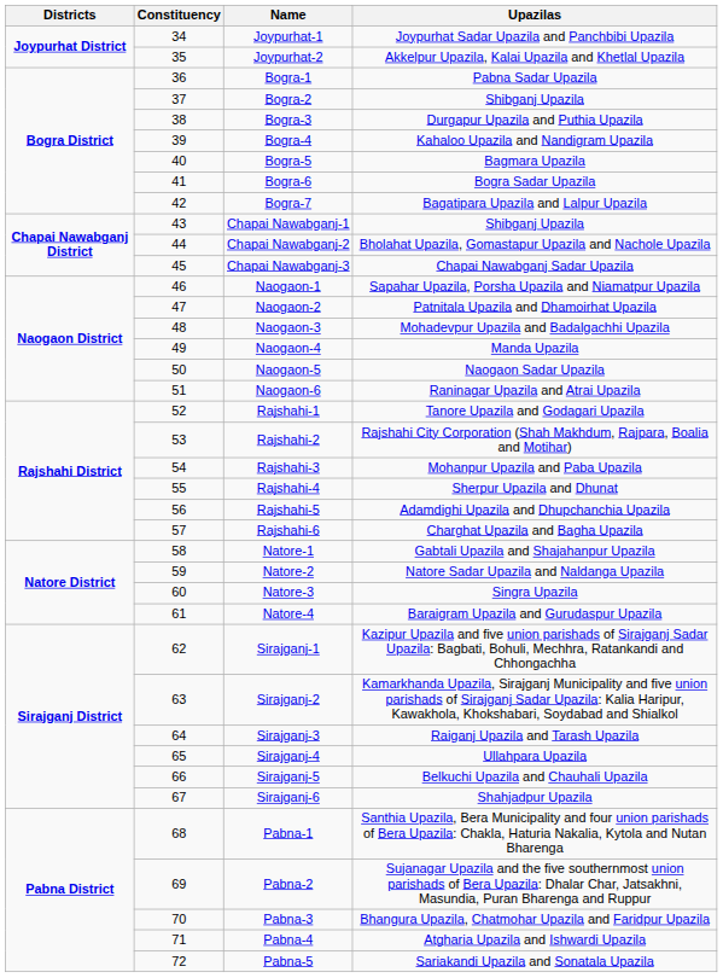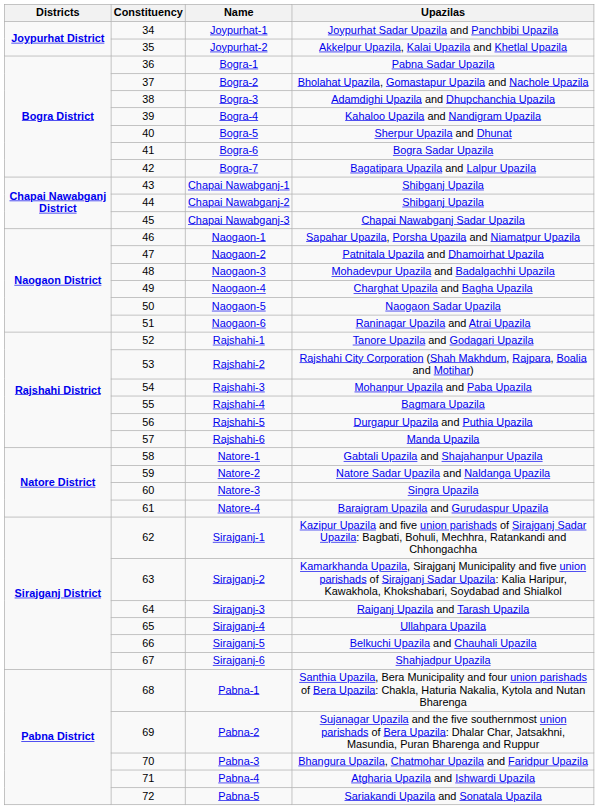 <table class=wikitable style=text-align:center>
 <tr>
 <th width=150>Districts</th>
 <th width=50>Constituency</th>
 <th width=150>Name</th>
 <th>Upazilas</th>
 </tr>
 <tr>
 <td rowspan=2 align=center><strong><a href='#'>Joypurhat District</a></strong></td>
 <td>34</td>
 <td><a href='#'>Joypurhat-1</a></td>
 <td><a href='#'>Joypurhat Sadar Upazila</a> and <a href='#'>Panchbibi Upazila</a></td>
 </tr>
 <tr>
 <td>35</td>
 <td><a href='#'>Joypurhat-2</a></td>
 <td><a href='#'>Akkelpur Upazila</a>, <a href='#'>Kalai Upazila</a> and <a href='#'>Khetlal Upazila</a></td>
 </tr>
 <tr>
 <td rowspan=7 align=center><strong><a href='#'>Bogra District</a></strong></td>
 <td>36</td>
 <td><a href='#'>Bogra-1</a></td>
 <td><a href='#'>Pabna Sadar Upazila</a></td>
 </tr>
 <tr>
 <td>37</td>
 <td><a href='#'>Bogra-2</a></td>
-<td><a href='#'>Shibganj Upazila</a></td>
+<td><a href='#'>Bholahat Upazila</a>, <a href='#'>Gomastapur Upazila</a> and <a href='#'>Nachole Upazila</a></td>
 </tr>
 <tr>
 <td>38</td>
 <td><a href='#'>Bogra-3</a></td>
-<td><a href='#'>Durgapur Upazila</a> and <a href='#'>Puthia Upazila</a></td>
+<td><a href='#'>Adamdighi Upazila</a> and <a href='#'>Dhupchanchia Upazila</a></td>
 </tr>
 <tr>
 <td>39</td>
 <td><a href='#'>Bogra-4</a></td>
 <td><a href='#'>Kahaloo Upazila</a> and <a href='#'>Nandigram Upazila</a></td>
 </tr>
 <tr>
 <td>40</td>
 <td><a href='#'>Bogra-5</a></td>
-<td><a href='#'>Bagmara Upazila</a></td>
+<td><a href='#'>Sherpur Upazila</a> and <a href='#'>Dhunat</a></td>
 </tr>
 <tr>
 <td>41</td>
 <td><a href='#'>Bogra-6</a></td>
 <td><a href='#'>Bogra Sadar Upazila</a></td>
 </tr>
 <tr>
 <td>42</td>
 <td><a href='#'>Bogra-7</a></td>
 <td><a href='#'>Bagatipara Upazila</a> and <a href='#'>Lalpur Upazila</a></td>
 </tr>
 <tr>
 <td rowspan=3 align=center><strong><a href='#'>Chapai Nawabganj District</a></strong></td>
 <td>43</td>
 <td><a href='#'>Chapai Nawabganj-1</a></td>
 <td><a href='#'>Shibganj Upazila</a></td>
 </tr>
 <tr>
 <td>44</td>
 <td><a href='#'>Chapai Nawabganj-2</a></td>
-<td><a href='#'>Bholahat Upazila</a>, <a href='#'>Gomastapur Upazila</a> and <a href='#'>Nachole Upazila</a></td>
+<td><a href='#'>Shibganj Upazila</a></td>
 </tr>
 <tr>
 <td>45</td>
 <td><a href='#'>Chapai Nawabganj-3</a></td>
 <td><a href='#'>Chapai Nawabganj Sadar Upazila</a></td>
 </tr>
 <tr>
 <td rowspan=6 align=center><strong><a href='#'>Naogaon District</a></strong></td>
 <td>46</td>
 <td><a href='#'>Naogaon-1</a></td>
 <td><a href='#'>Sapahar Upazila</a>, <a href='#'>Porsha Upazila</a> and <a href='#'>Niamatpur Upazila</a></td>
 </tr>
 <tr>
 <td>47</td>
 <td><a href='#'>Naogaon-2</a></td>
 <td><a href='#'>Patnitala Upazila</a> and <a href='#'>Dhamoirhat Upazila</a></td>
 </tr>
 <tr>
 <td>48</td>
 <td><a href='#'>Naogaon-3</a></td>
 <td><a href='#'>Mohadevpur Upazila</a> and <a href='#'>Badalgachhi Upazila</a></td>
 </tr>
 <tr>
 <td>49</td>
 <td><a href='#'>Naogaon-4</a></td>
-<td><a href='#'>Manda Upazila</a></td>
+<td><a href='#'>Charghat Upazila</a> and <a href='#'>Bagha Upazila</a></td>
 </tr>
 <tr>
 <td>50</td>
 <td><a href='#'>Naogaon-5</a></td>
 <td><a href='#'>Naogaon Sadar Upazila</a></td>
 </tr>
 <tr>
 <td>51</td>
 <td><a href='#'>Naogaon-6</a></td>
 <td><a href='#'>Raninagar Upazila</a> and <a href='#'>Atrai Upazila</a></td>
 </tr>
 <tr>
 <td rowspan=6 align=center><strong><a href='#'>Rajshahi District</a></strong></td>
 <td>52</td>
 <td><a href='#'>Rajshahi-1</a></td>
 <td><a href='#'>Tanore Upazila</a> and <a href='#'>Godagari Upazila</a></td>
 </tr>
 <tr>
 <td>53</td>
 <td><a href='#'>Rajshahi-2</a></td>
 <td><a href='#'>Rajshahi City Corporation</a> (<a href='#'>Shah Makhdum</a>, <a href='#'>Rajpara</a>, <a href='#'>Boalia</a> and <a href='#'>Motihar</a>)</td>
 </tr>
 <tr>
 <td>54</td>
 <td><a href='#'>Rajshahi-3</a></td>
 <td><a href='#'>Mohanpur Upazila</a> and <a href='#'>Paba Upazila</a></td>
 </tr>
 <tr>
 <td>55</td>
 <td><a href='#'>Rajshahi-4</a></td>
-<td><a href='#'>Sherpur Upazila</a> and <a href='#'>Dhunat</a></td>
+<td><a href='#'>Bagmara Upazila</a></td>
 </tr>
 <tr>
 <td>56</td>
 <td><a href='#'>Rajshahi-5</a></td>
-<td><a href='#'>Adamdighi Upazila</a> and <a href='#'>Dhupchanchia Upazila</a></td>
+<td><a href='#'>Durgapur Upazila</a> and <a href='#'>Puthia Upazila</a></td>
 </tr>
 <tr>
 <td>57</td>
 <td><a href='#'>Rajshahi-6</a></td>
-<td><a href='#'>Charghat Upazila</a> and <a href='#'>Bagha Upazila</a></td>
+<td><a href='#'>Manda Upazila</a></td>
 </tr>
 <tr>
 <td rowspan=4 align=center><strong><a href='#'>Natore District</a></strong></td>
 <td>58</td>
 <td><a href='#'>Natore-1</a></td>
 <td><a href='#'>Gabtali Upazila</a> and <a href='#'>Shajahanpur Upazila</a></td>
 </tr>
 <tr>
 <td>59</td>
 <td><a href='#'>Natore-2</a></td>
 <td><a href='#'>Natore Sadar Upazila</a> and <a href='#'>Naldanga Upazila</a></td>
 </tr>
 <tr>
 <td>60</td>
 <td><a href='#'>Natore-3</a></td>
 <td><a href='#'>Singra Upazila</a></td>
 </tr>
 <tr>
 <td>61</td>
 <td><a href='#'>Natore-4</a></td>
 <td><a href='#'>Baraigram Upazila</a> and <a href='#'>Gurudaspur Upazila</a></td>
 </tr>
 <tr>
 <td rowspan=6 align=center><strong><a href='#'>Sirajganj District</a></strong></td>
 <td>62</td>
 <td><a href='#'>Sirajganj-1</a></td>
 <td><a href='#'>Kazipur Upazila</a> and five <a href='#'>union parishads</a> of <a href='#'>Sirajganj Sadar Upazila</a>: Bagbati, Bohuli, Mechhra, Ratankandi and Chhongachha</td>
 </tr>
 <tr>
 <td>63</td>
 <td><a href='#'>Sirajganj-2</a></td>
 <td><a href='#'>Kamarkhanda Upazila</a>, Sirajganj Municipality and five <a href='#'>union parishads</a> of <a href='#'>Sirajganj Sadar Upazila</a>: Kalia Haripur, Kawakhola, Khokshabari, Soydabad and Shialkol</td>
 </tr>
 <tr>
 <td>64</td>
 <td><a href='#'>Sirajganj-3</a></td>
 <td><a href='#'>Raiganj Upazila</a> and <a href='#'>Tarash Upazila</a></td>
 </tr>
 <tr>
 <td>65</td>
 <td><a href='#'>Sirajganj-4</a></td>
 <td><a href='#'>Ullahpara Upazila</a></td>
 </tr>
 <tr>
 <td>66</td>
 <td><a href='#'>Sirajganj-5</a></td>
 <td><a href='#'>Belkuchi Upazila</a> and <a href='#'>Chauhali Upazila</a></td>
 </tr>
 <tr>
 <td>67</td>
 <td><a href='#'>Sirajganj-6</a></td>
 <td><a href='#'>Shahjadpur Upazila</a></td>
 </tr>
 <tr>
 <td rowspan=5 align=center><strong><a href='#'>Pabna District</a></strong></td>
 <td>68</td>
 <td><a href='#'>Pabna-1</a></td>
 <td><a href='#'>Santhia Upazila</a>, Bera Municipality and four <a href='#'>union parishads</a> of <a href='#'>Bera Upazila</a>: Chakla, Haturia Nakalia, Kytola and Nutan Bharenga</td>
 </tr>
 <tr>
 <td>69</td>
 <td><a href='#'>Pabna-2</a></td>
 <td><a href='#'>Sujanagar Upazila</a> and the five southernmost <a href='#'>union parishads</a> of <a href='#'>Bera Upazila</a>: Dhalar Char, Jatsakhni, Masundia, Puran Bharenga and Ruppur</td>
 </tr>
 <tr>
 <td>70</td>
 <td><a href='#'>Pabna-3</a></td>
 <td><a href='#'>Bhangura Upazila</a>, <a href='#'>Chatmohar Upazila</a> and <a href='#'>Faridpur Upazila</a></td>
 </tr>
 <tr>
 <td>71</td>
 <td><a href='#'>Pabna-4</a></td>
 <td><a href='#'>Atgharia Upazila</a> and <a href='#'>Ishwardi Upazila</a></td>
 </tr>
 <tr>
 <td>72</td>
 <td><a href='#'>Pabna-5</a></td>
 <td><a href='#'>Sariakandi Upazila</a> and <a href='#'>Sonatala Upazila</a></td>
 </tr>
 </table>
